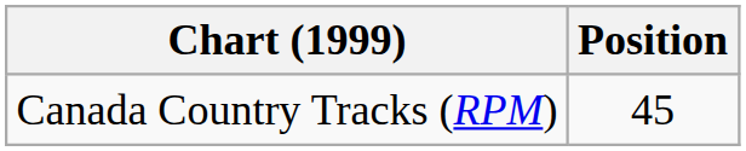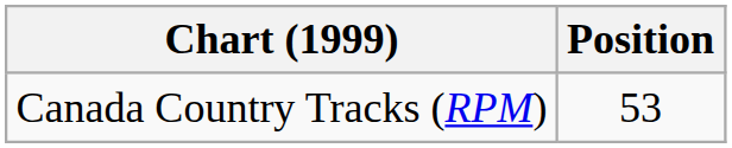 <table class="wikitable sortable">
 <tr>
 <th scope="col">Chart (1999)</th>
 <th scope="col">Position</th>
 </tr>
 <tr>
 <td>Canada Country Tracks (<em><a href='#'>RPM</a></em>)</td>
-<td align="center">45</td>
+<td align="center">53</td>
 </tr>
 </table>
